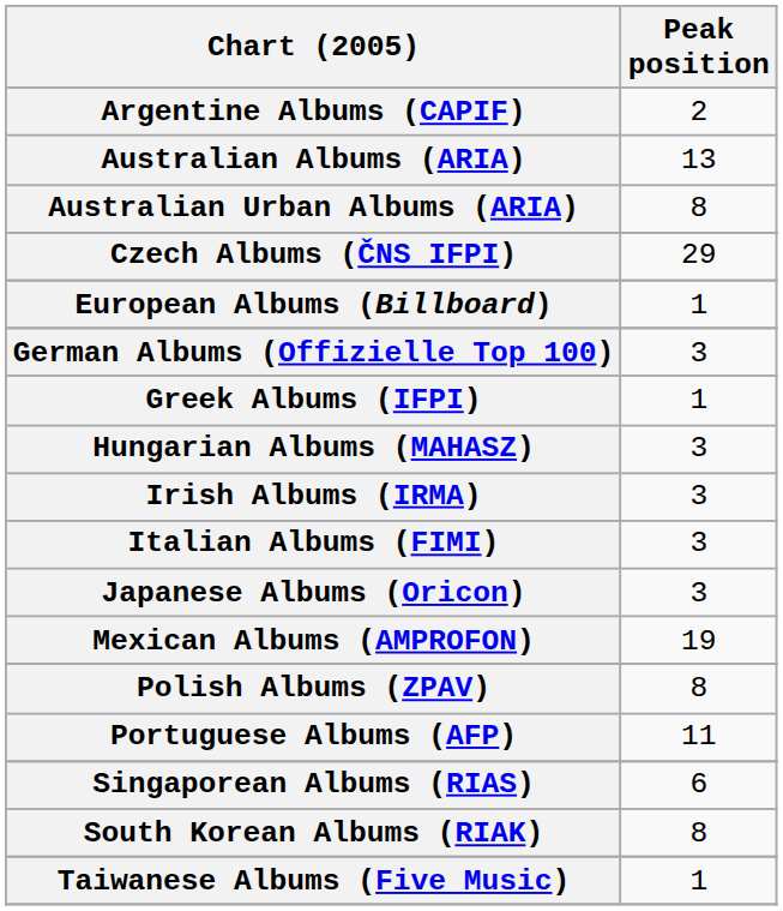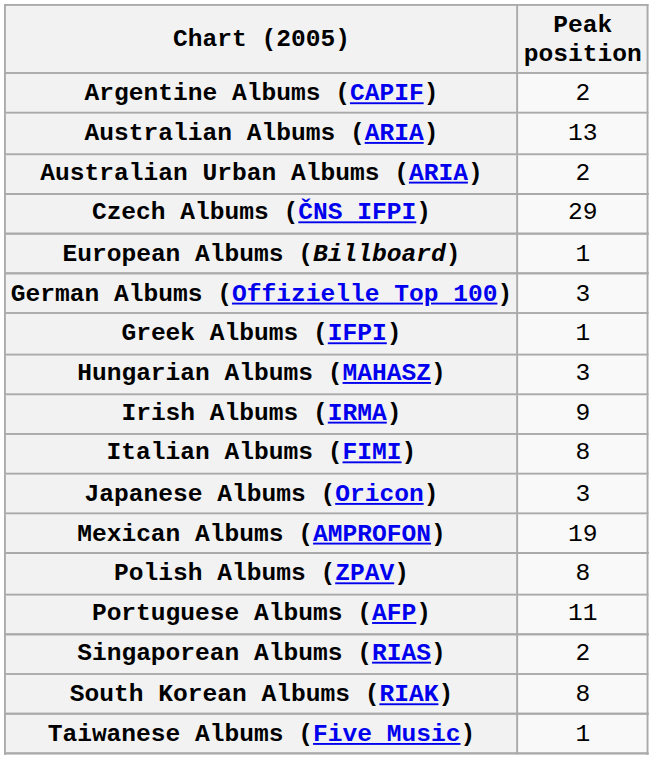 <table class="wikitable sortable plainrowheaders" style="text-align:center;">
 <tr>
 <th scope="col">Chart (2005)</th>
 <th scope="col">Peak<br>position</th>
 </tr>
 <tr>
 <th scope="row">Argentine Albums (<a href='#'>CAPIF</a>)</th>
 <td align="center">2</td>
 </tr>
 <tr>
 <th scope="row">Australian Albums (<a href='#'>ARIA</a>)</th>
 <td align="center">13</td>
 </tr>
 <tr>
 <th scope="row">Australian Urban Albums (<a href='#'>ARIA</a>)</th>
-<td align="center">8</td>
+<td align="center">2</td>
 </tr>
 <tr>
 </tr>
 <tr>
 </tr>
 <tr>
 </tr>
 <tr>
 </tr>
 <tr>
 <th scope="row">Czech Albums (<a href='#'>ČNS IFPI</a>)</th>
 <td align="center">29</td>
 </tr>
 <tr>
 </tr>
 <tr>
 </tr>
 <tr>
 <th scope="row">European Albums (<em>Billboard</em>)</th>
 <td align="center">1</td>
 </tr>
 <tr>
 </tr>
 <tr>
 </tr>
 <tr>
 <th scope="row">German Albums (<a href='#'>Offizielle Top 100</a>)</th>
 <td align="center">3</td>
 </tr>
 <tr>
 <th scope="row">Greek Albums (<a href='#'>IFPI</a>)</th>
 <td align="center">1</td>
 </tr>
 <tr>
 <th scope="row">Hungarian Albums (<a href='#'>MAHASZ</a>)</th>
 <td align="center">3</td>
 </tr>
 <tr>
 <th scope="row">Irish Albums (<a href='#'>IRMA</a>)</th>
-<td align="center">3</td>
+<td align="center">9</td>
 </tr>
 <tr>
 <th scope="row">Italian Albums (<a href='#'>FIMI</a>)</th>
-<td align="center">3</td>
+<td align="center">8</td>
 </tr>
 <tr>
 <th scope="row">Japanese Albums (<a href='#'>Oricon</a>)</th>
 <td align="center">3</td>
 </tr>
 <tr>
 <th scope="row">Mexican Albums (<a href='#'>AMPROFON</a>)</th>
 <td align="center">19</td>
 </tr>
 <tr>
 </tr>
 <tr>
 </tr>
 <tr>
 <th scope="row">Polish Albums (<a href='#'>ZPAV</a>)</th>
 <td align="center">8</td>
 </tr>
 <tr>
 <th scope="row">Portuguese Albums (<a href='#'>AFP</a>)</th>
 <td align="center">11</td>
 </tr>
 <tr>
 </tr>
 <tr>
 <th scope="row">Singaporean Albums (<a href='#'>RIAS</a>)</th>
-<td align="center">6</td>
+<td align="center">2</td>
 </tr>
 <tr>
 <th scope="row">South Korean Albums (<a href='#'>RIAK</a>)</th>
 <td align="center">8</td>
 </tr>
 <tr>
 </tr>
 <tr>
 </tr>
 <tr>
 </tr>
 <tr>
 <th scope="row">Taiwanese Albums (<a href='#'>Five Music</a>)</th>
 <td>1</td>
 </tr>
 <tr>
 </tr>
 <tr>
 </tr>
 <tr>
 </tr>
 <tr>
 </tr>
 </table>
